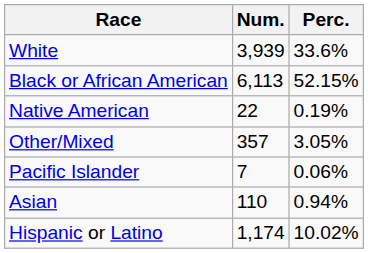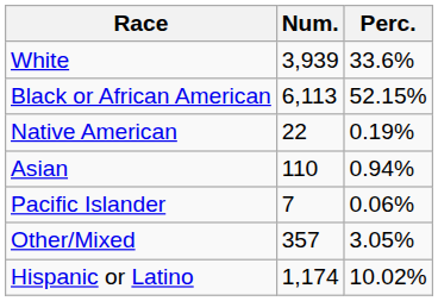 <table class="wikitable">
 <tr>
 <th>Race</th>
 <th>Num.</th>
 <th>Perc.</th>
 </tr>
 <tr>
 <td><a href='#'>White</a></td>
 <td>3,939</td>
 <td>33.6%</td>
 </tr>
 <tr>
 <td><a href='#'>Black or African American</a></td>
 <td>6,113</td>
 <td>52.15%</td>
 </tr>
 <tr>
 <td><a href='#'>Native American</a></td>
 <td>22</td>
 <td>0.19%</td>
 </tr>
 <tr>
-<td><a href='#'>Other/Mixed</a></td>
-<td>357</td>
-<td>3.05%</td>
+<td><a href='#'>Asian</a></td>
+<td>110</td>
+<td>0.94%</td>
 </tr>
 <tr>
 <td><a href='#'>Pacific Islander</a></td>
 <td>7</td>
 <td>0.06%</td>
 </tr>
 <tr>
-<td><a href='#'>Asian</a></td>
-<td>110</td>
-<td>0.94%</td>
+<td><a href='#'>Other/Mixed</a></td>
+<td>357</td>
+<td>3.05%</td>
 </tr>
 <tr>
 <td><a href='#'>Hispanic</a> or <a href='#'>Latino</a></td>
 <td>1,174</td>
 <td>10.02%</td>
 </tr>
 </table>
